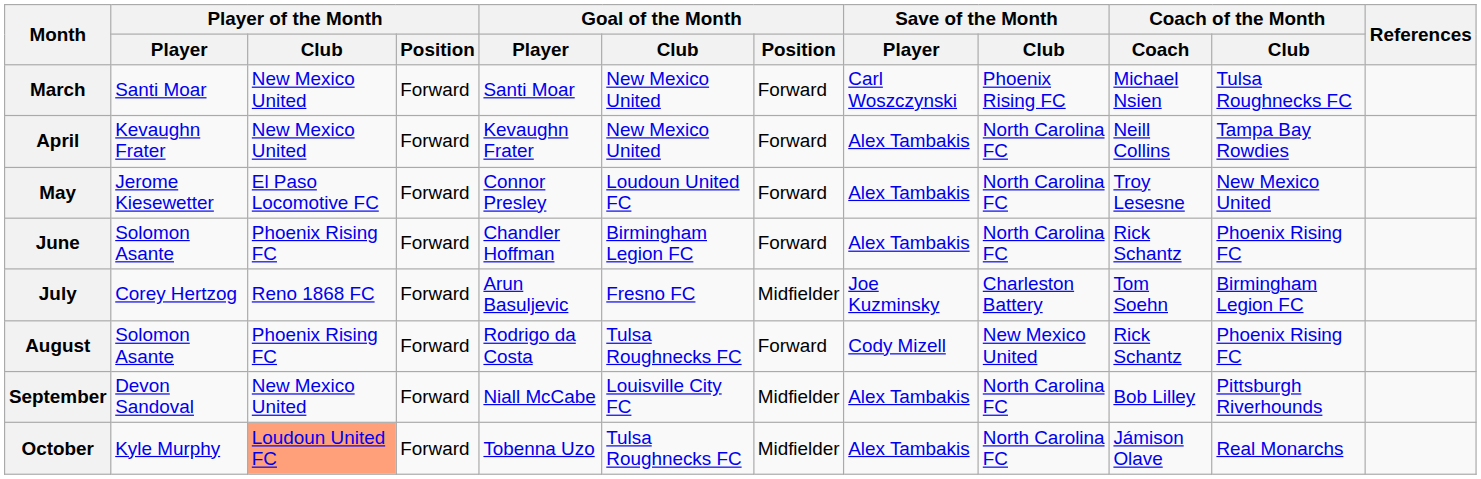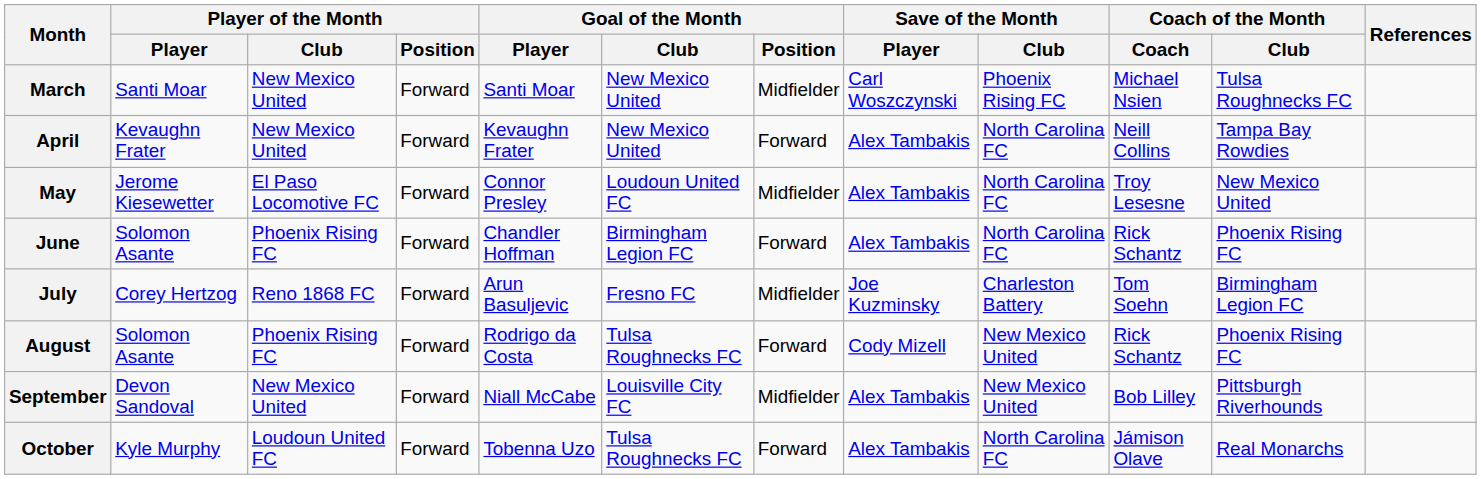 <table class="wikitable">
 <tr>
 <th rowspan="2">Month</th>
 <th colspan="3">Player of the Month</th>
 <th colspan="3">Goal of the Month</th>
 <th colspan="2">Save of the Month</th>
 <th colspan="2">Coach of the Month</th>
 <th rowspan="2">References</th>
 </tr>
 <tr>
 <th>Player</th>
 <th>Club</th>
 <th>Position</th>
 <th>Player</th>
 <th>Club</th>
 <th>Position</th>
 <th>Player</th>
 <th>Club</th>
 <th>Coach</th>
 <th>Club</th>
 </tr>
 <tr>
 <th>March</th>
 <td> <a href='#'>Santi Moar</a></td>
 <td><a href='#'>New Mexico United</a></td>
 <td>Forward</td>
 <td> <a href='#'>Santi Moar</a></td>
 <td><a href='#'>New Mexico United</a></td>
-<td>Forward</td>
+<td>Midfielder</td>
 <td> <a href='#'>Carl Woszczynski</a></td>
 <td><a href='#'>Phoenix Rising FC</a></td>
 <td> <a href='#'>Michael Nsien</a></td>
 <td><a href='#'>Tulsa Roughnecks FC</a></td>
 <td>   </td>
 </tr>
 <tr>
 <th>April</th>
 <td> <a href='#'>Kevaughn Frater</a></td>
 <td><a href='#'>New Mexico United</a></td>
 <td>Forward</td>
 <td> <a href='#'>Kevaughn Frater</a></td>
 <td><a href='#'>New Mexico United</a></td>
 <td>Forward</td>
 <td> <a href='#'>Alex Tambakis</a></td>
 <td><a href='#'>North Carolina FC</a></td>
 <td> <a href='#'>Neill Collins</a></td>
 <td><a href='#'>Tampa Bay Rowdies</a></td>
 <td>   </td>
 </tr>
 <tr>
 <th>May</th>
 <td> <a href='#'>Jerome Kiesewetter</a></td>
 <td><a href='#'>El Paso Locomotive FC</a></td>
 <td>Forward</td>
 <td> <a href='#'>Connor Presley</a></td>
 <td><a href='#'>Loudoun United FC</a></td>
-<td>Forward</td>
+<td>Midfielder</td>
 <td> <a href='#'>Alex Tambakis</a></td>
 <td><a href='#'>North Carolina FC</a></td>
 <td> <a href='#'>Troy Lesesne</a></td>
 <td><a href='#'>New Mexico United</a></td>
 <td>   </td>
 </tr>
 <tr>
 <th>June</th>
 <td> <a href='#'>Solomon Asante</a></td>
 <td><a href='#'>Phoenix Rising FC</a></td>
 <td>Forward</td>
 <td> <a href='#'>Chandler Hoffman</a></td>
 <td><a href='#'>Birmingham Legion FC</a></td>
 <td>Forward</td>
 <td> <a href='#'>Alex Tambakis</a></td>
 <td><a href='#'>North Carolina FC</a></td>
 <td> <a href='#'>Rick Schantz</a></td>
 <td><a href='#'>Phoenix Rising FC</a></td>
 <td>   </td>
 </tr>
 <tr>
 <th>July</th>
 <td> <a href='#'>Corey Hertzog</a></td>
 <td><a href='#'>Reno 1868 FC</a></td>
 <td>Forward</td>
 <td> <a href='#'>Arun Basuljevic</a></td>
 <td><a href='#'>Fresno FC</a></td>
 <td>Midfielder</td>
 <td> <a href='#'>Joe Kuzminsky</a></td>
 <td><a href='#'>Charleston Battery</a></td>
 <td> <a href='#'>Tom Soehn</a></td>
 <td><a href='#'>Birmingham Legion FC</a></td>
 <td>   </td>
 </tr>
 <tr>
 <th>August</th>
 <td> <a href='#'>Solomon Asante</a></td>
 <td><a href='#'>Phoenix Rising FC</a></td>
 <td>Forward</td>
 <td> <a href='#'>Rodrigo da Costa</a></td>
 <td><a href='#'>Tulsa Roughnecks FC</a></td>
 <td>Forward</td>
 <td> <a href='#'>Cody Mizell</a></td>
 <td><a href='#'>New Mexico United</a></td>
 <td> <a href='#'>Rick Schantz</a></td>
 <td><a href='#'>Phoenix Rising FC</a></td>
 <td>   </td>
 </tr>
 <tr>
 <th>September</th>
 <td> <a href='#'>Devon Sandoval</a></td>
 <td><a href='#'>New Mexico United</a></td>
 <td>Forward</td>
 <td> <a href='#'>Niall McCabe</a></td>
 <td><a href='#'>Louisville City FC</a></td>
 <td>Midfielder</td>
 <td> <a href='#'>Alex Tambakis</a></td>
-<td><a href='#'>North Carolina FC</a></td>
+<td><a href='#'>New Mexico United</a></td>
 <td> <a href='#'>Bob Lilley</a></td>
 <td><a href='#'>Pittsburgh Riverhounds</a></td>
 <td>   </td>
 </tr>
 <tr>
 <th>October</th>
 <td> <a href='#'>Kyle Murphy</a></td>
-<td style="background: lightsalmon;"><a href='#'>Loudoun United FC</a></td>
+<td><a href='#'>Loudoun United FC</a></td>
 <td>Forward</td>
 <td> <a href='#'>Tobenna Uzo</a></td>
 <td><a href='#'>Tulsa Roughnecks FC</a></td>
-<td>Midfielder</td>
+<td>Forward</td>
 <td> <a href='#'>Alex Tambakis</a></td>
 <td><a href='#'>North Carolina FC</a></td>
 <td> <a href='#'>Jámison Olave</a></td>
 <td><a href='#'>Real Monarchs</a></td>
 <td>   </td>
 </tr>
 </table>
